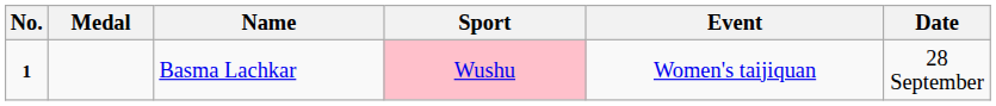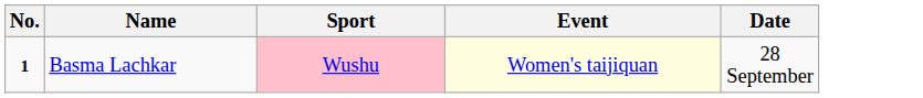 <table class="wikitable" style="font-size:100%; text-align:center">
 <tr>
 <th width="10">No.</th>
-<th width="70">Medal</th>
 <th width="160">Name</th>
 <th width="140">Sport</th>
 <th width="210">Event</th>
 <th width="70">Date</th>
 </tr>
 <tr>
 <td><small><strong>1</strong></small></td>
-<td></td>
 <td align=left><a href='#'>Basma Lachkar</a></td>
 <td style="background: pink;"> <a href='#'>Wushu</a></td>
-<td><a href='#'>Women's taijiquan</a></td>
+<td style="background: lightyellow;"><a href='#'>Women's taijiquan</a></td>
 <td>28 September</td>
 </tr>
 </table>
